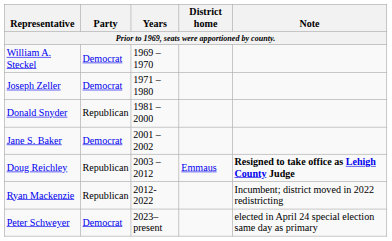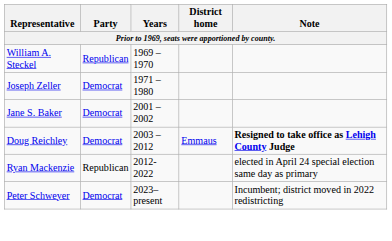 <table class=wikitable>
 <tr valign=bottom>
 <th>Representative</th>
 <th>Party</th>
 <th>Years</th>
 <th>District home</th>
 <th>Note</th>
 </tr>
 <tr>
 <th colspan=5 style="font-size: 80%;"><em>Prior to 1969, seats were apportioned by county.</em></th>
 </tr>
 <tr>
 <td><a href='#'>William A. Steckel</a></td>
-<td><a href='#'>Democrat</a></td>
+<td><a href='#'>Republican</a></td>
 <td>1969 – 1970</td>
 <td></td>
 <td></td>
 </tr>
 <tr>
 <td><a href='#'>Joseph Zeller</a></td>
 <td><a href='#'>Democrat</a></td>
 <td>1971 – 1980</td>
 <td></td>
 <td></td>
 </tr>
 <tr>
-<td><a href='#'>Donald Snyder</a></td>
-<td>Republican</td>
-<td>1981 – 2000</td>
-<td></td>
-<td></td>
-</tr>
-<tr>
 <td><a href='#'>Jane S. Baker</a></td>
 <td><a href='#'>Democrat</a></td>
 <td>2001 – 2002</td>
 <td></td>
 <td></td>
 </tr>
 <tr>
 <td><a href='#'>Doug Reichley</a></td>
-<td>Republican</td>
+<td><a href='#'>Democrat</a></td>
 <td>2003 – 2012</td>
 <td><a href='#'>Emmaus</a></td>
 <td><strong>Resigned to take office as <a href='#'>Lehigh County</a> Judge</strong></td>
 </tr>
 <tr>
 <td><a href='#'>Ryan Mackenzie</a></td>
 <td>Republican</td>
 <td>2012-2022</td>
 <td></td>
-<td>Incumbent; district moved in 2022 redistricting</td>
+<td>elected in April 24 special election same day as primary</td>
 </tr>
 <tr>
 <td><a href='#'>Peter Schweyer</a></td>
 <td><a href='#'>Democrat</a></td>
 <td>2023–present</td>
 <td></td>
-<td>elected in April 24 special election same day as primary</td>
+<td>Incumbent; district moved in 2022 redistricting</td>
 </tr>
 </table>
